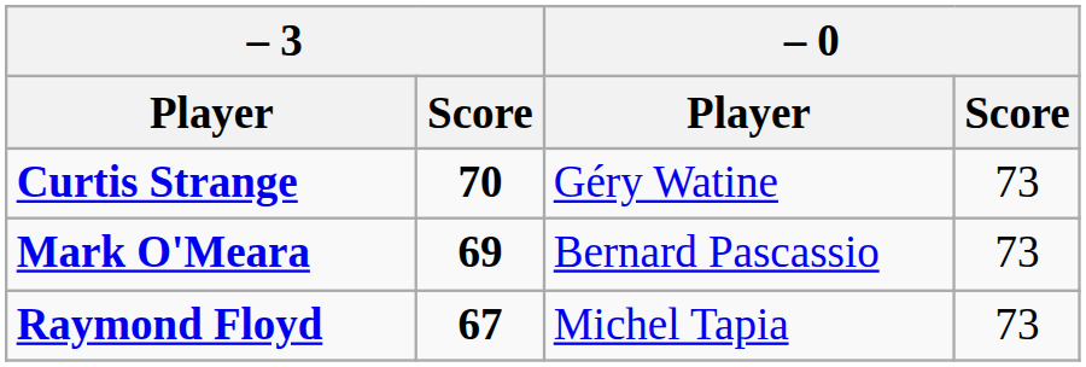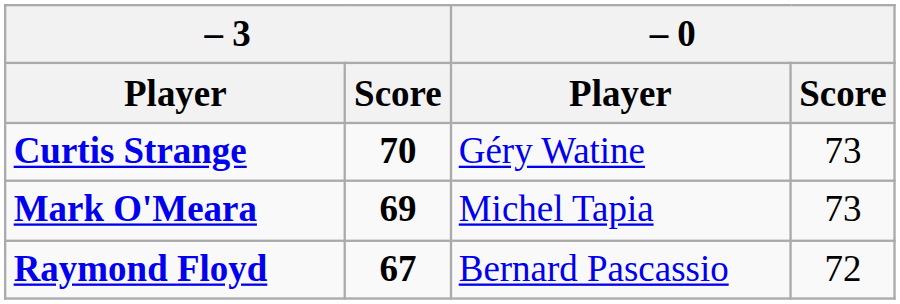 <table class=wikitable>
 <tr>
 <th colspan=2> – 3</th>
 <th colspan=2> – 0</th>
 </tr>
 <tr>
 <th width=140>Player</th>
 <th>Score</th>
 <th width=140>Player</th>
 <th>Score</th>
 </tr>
 <tr>
 <td><strong><a href='#'>Curtis Strange</a></strong></td>
 <td align=center><strong>70</strong></td>
 <td><a href='#'>Géry Watine</a></td>
 <td align=center>73</td>
 </tr>
 <tr>
 <td><strong><a href='#'>Mark O'Meara</a></strong></td>
 <td align=center><strong>69</strong></td>
-<td><a href='#'>Bernard Pascassio</a></td>
+<td><a href='#'>Michel Tapia</a></td>
 <td align=center>73</td>
 </tr>
 <tr>
 <td><strong><a href='#'>Raymond Floyd</a></strong></td>
 <td align=center><strong>67</strong></td>
-<td><a href='#'>Michel Tapia</a></td>
-<td align=center>73</td>
+<td><a href='#'>Bernard Pascassio</a></td>
+<td align=center>72</td>
 </tr>
 </table>
